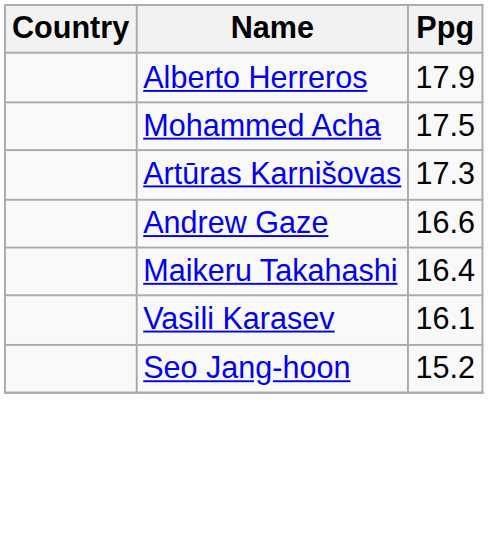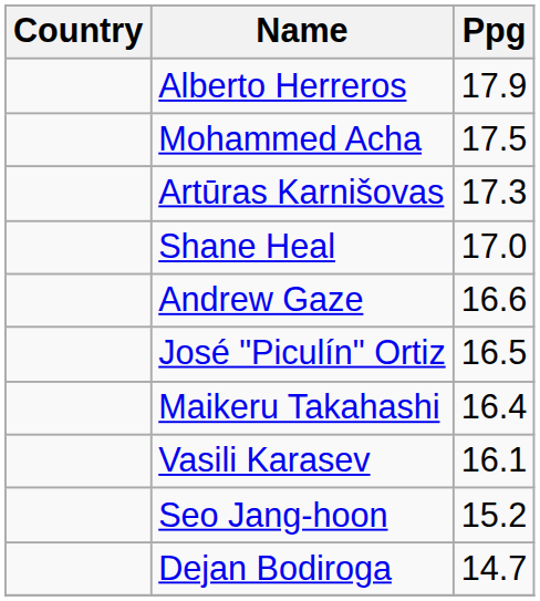 <table class="wikitable">
 <tr>
 <th>Country</th>
 <th>Name</th>
 <th>Ppg</th>
 </tr>
 <tr>
 <td align=center></td>
 <td><a href='#'>Alberto Herreros</a></td>
 <td>17.9</td>
 </tr>
 <tr>
 <td align=center></td>
 <td><a href='#'>Mohammed Acha</a></td>
 <td>17.5</td>
 </tr>
 <tr>
 <td align=center></td>
 <td><a href='#'>Artūras Karnišovas</a></td>
 <td>17.3</td>
 </tr>
 <tr>
 <td align=center></td>
+<td><a href='#'>Shane Heal</a></td>
+<td>17.0</td>
+</tr>
+<tr>
+<td align=center></td>
 <td><a href='#'>Andrew Gaze</a></td>
 <td>16.6</td>
+</tr>
+<tr>
+<td align=center></td>
+<td><a href='#'>José "Piculín" Ortiz</a></td>
+<td>16.5</td>
 </tr>
 <tr>
 <td align=center></td>
 <td><a href='#'>Maikeru Takahashi</a></td>
 <td>16.4</td>
 </tr>
 <tr>
 <td align=center></td>
 <td><a href='#'>Vasili Karasev</a></td>
 <td>16.1</td>
 </tr>
 <tr>
 <td align=center></td>
 <td><a href='#'>Seo Jang-hoon</a></td>
 <td>15.2</td>
 </tr>
 <tr>
+<td align=center></td>
+<td><a href='#'>Dejan Bodiroga</a></td>
+<td>14.7</td>
+</tr>
+<tr>
 </tr>
 </table>
